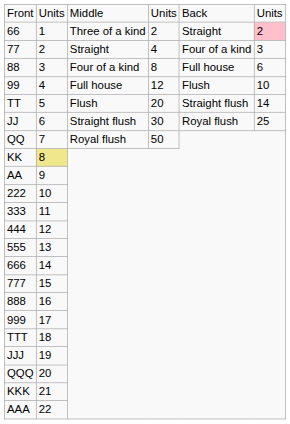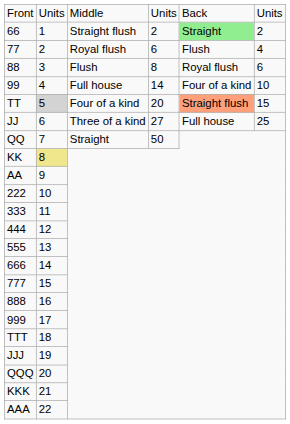 <table class="wikitable">
 <tr>
 <td>Front</td>
 <td>Units</td>
 <td>Middle</td>
 <td>Units</td>
 <td>Back</td>
 <td>Units</td>
 </tr>
 <tr>
 <td>66</td>
 <td>1</td>
-<td>Three of a kind</td>
+<td>Straight flush</td>
 <td>2</td>
-<td>Straight</td>
-<td style="background: pink;">2</td>
+<td style="background: lightgreen;">Straight</td>
+<td>2</td>
 </tr>
 <tr>
 <td>77</td>
 <td>2</td>
-<td>Straight</td>
+<td>Royal flush</td>
+<td>6</td>
+<td>Flush</td>
 <td>4</td>
-<td>Four of a kind</td>
-<td>3</td>
 </tr>
 <tr>
 <td>88</td>
 <td>3</td>
-<td>Four of a kind</td>
+<td>Flush</td>
 <td>8</td>
-<td>Full house</td>
+<td>Royal flush</td>
 <td>6</td>
 </tr>
 <tr>
 <td>99</td>
 <td>4</td>
 <td>Full house</td>
-<td>12</td>
-<td>Flush</td>
+<td>14</td>
+<td>Four of a kind</td>
 <td>10</td>
 </tr>
 <tr>
 <td>TT</td>
-<td>5</td>
-<td>Flush</td>
+<td style="background: lightgrey;">5</td>
+<td>Four of a kind</td>
 <td>20</td>
-<td>Straight flush</td>
-<td>14</td>
+<td style="background: lightsalmon;">Straight flush</td>
+<td>15</td>
 </tr>
 <tr>
 <td>JJ</td>
 <td>6</td>
-<td>Straight flush</td>
-<td>30</td>
-<td>Royal flush</td>
+<td>Three of a kind</td>
+<td>27</td>
+<td>Full house</td>
 <td>25</td>
 </tr>
 <tr>
 <td>QQ</td>
 <td>7</td>
-<td>Royal flush</td>
+<td>Straight</td>
 <td>50</td>
 </tr>
 <tr>
 <td>KK</td>
 <td style="background: khaki;">8</td>
 </tr>
 <tr>
 <td>AA</td>
 <td>9</td>
 </tr>
 <tr>
 <td>222</td>
 <td>10</td>
 </tr>
 <tr>
 <td>333</td>
 <td>11</td>
 </tr>
 <tr>
 <td>444</td>
 <td>12</td>
 </tr>
 <tr>
 <td>555</td>
 <td>13</td>
 </tr>
 <tr>
 <td>666</td>
 <td>14</td>
 </tr>
 <tr>
 <td>777</td>
 <td>15</td>
 </tr>
 <tr>
 <td>888</td>
 <td>16</td>
 </tr>
 <tr>
 <td>999</td>
 <td>17</td>
 </tr>
 <tr>
 <td>TTT</td>
 <td>18</td>
 </tr>
 <tr>
 <td>JJJ</td>
 <td>19</td>
 </tr>
 <tr>
 <td>QQQ</td>
 <td>20</td>
 </tr>
 <tr>
 <td>KKK</td>
 <td>21</td>
 </tr>
 <tr>
 <td>AAA</td>
 <td>22</td>
 </tr>
 </table>
